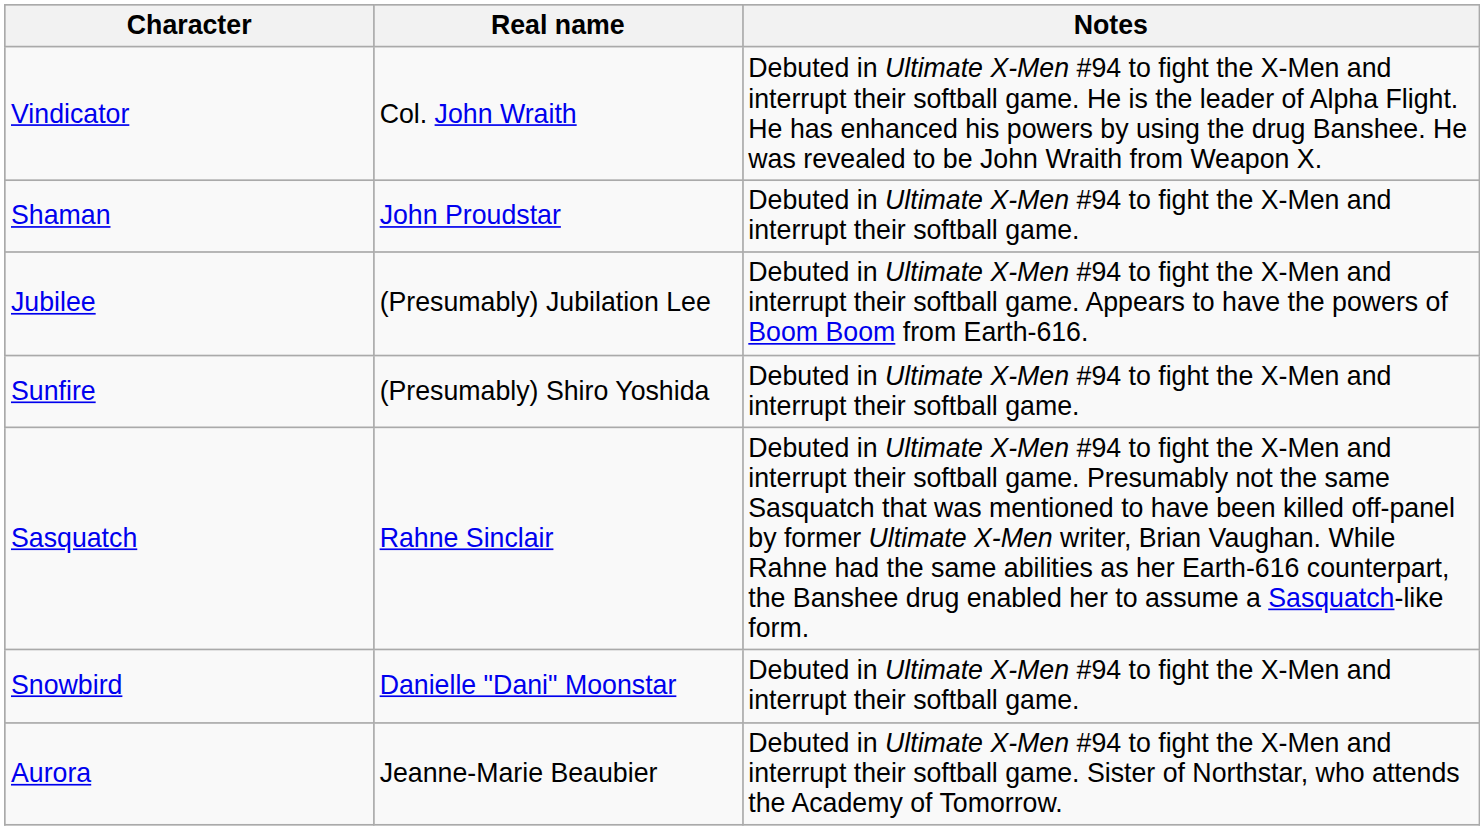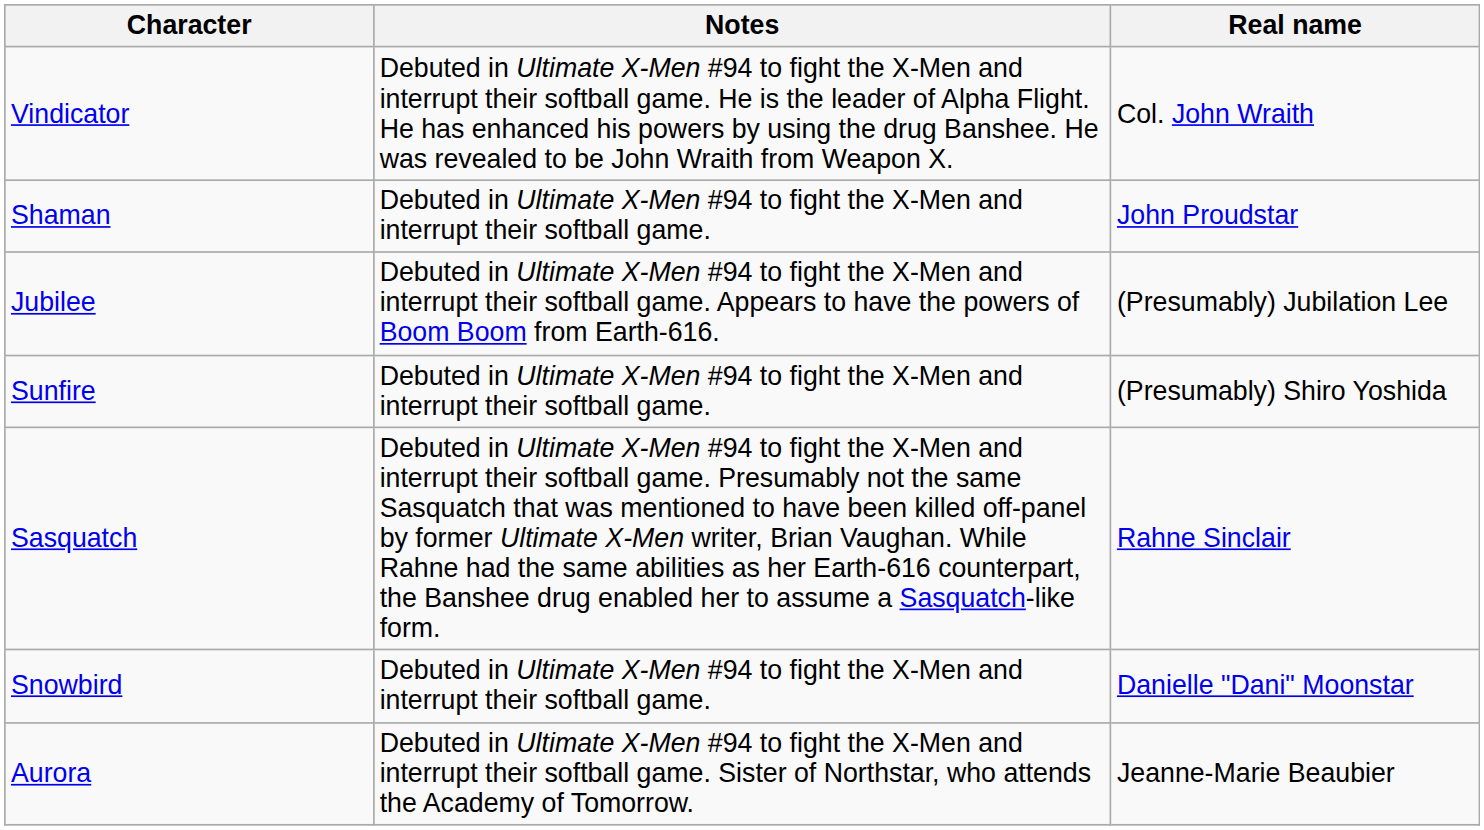 <table class="wikitable" width=100%>
 <tr>
 <th width=20%>Character</th>
+<th width=40%>Notes</th>
 <th width=20%>Real name</th>
-<th width=40%>Notes</th>
 </tr>
 <tr>
 <td><a href='#'>Vindicator</a></td>
+<td>Debuted in <em>Ultimate X-Men</em> #94 to fight the X-Men and interrupt their softball game. He is the leader of Alpha Flight. He has enhanced his powers by using the drug Banshee. He was revealed to be John Wraith from Weapon X.</td>
 <td>Col. <a href='#'>John Wraith</a></td>
-<td>Debuted in <em>Ultimate X-Men</em> #94 to fight the X-Men and interrupt their softball game. He is the leader of Alpha Flight. He has enhanced his powers by using the drug Banshee. He was revealed to be John Wraith from Weapon X.</td>
 </tr>
 <tr>
 <td><a href='#'>Shaman</a></td>
+<td>Debuted in <em>Ultimate X-Men</em> #94 to fight the X-Men and interrupt their softball game.</td>
 <td><a href='#'>John Proudstar</a></td>
-<td>Debuted in <em>Ultimate X-Men</em> #94 to fight the X-Men and interrupt their softball game.</td>
 </tr>
 <tr>
 <td><a href='#'>Jubilee</a></td>
+<td>Debuted in <em>Ultimate X-Men</em> #94 to fight the X-Men and interrupt their softball game. Appears to have the powers of <a href='#'>Boom Boom</a> from Earth-616.</td>
 <td>(Presumably) Jubilation Lee</td>
-<td>Debuted in <em>Ultimate X-Men</em> #94 to fight the X-Men and interrupt their softball game. Appears to have the powers of <a href='#'>Boom Boom</a> from Earth-616.</td>
 </tr>
 <tr>
 <td><a href='#'>Sunfire</a></td>
+<td>Debuted in <em>Ultimate X-Men</em> #94 to fight the X-Men and interrupt their softball game.</td>
 <td>(Presumably) Shiro Yoshida</td>
-<td>Debuted in <em>Ultimate X-Men</em> #94 to fight the X-Men and interrupt their softball game.</td>
 </tr>
 <tr>
 <td><a href='#'>Sasquatch</a></td>
+<td>Debuted in <em>Ultimate X-Men</em> #94 to fight the X-Men and interrupt their softball game. Presumably not the same Sasquatch that was mentioned to have been killed off-panel by former <em>Ultimate X-Men</em> writer, Brian Vaughan. While Rahne had the same abilities as her Earth-616 counterpart, the Banshee drug enabled her to assume a <a href='#'>Sasquatch</a>-like form.</td>
 <td><a href='#'>Rahne Sinclair</a></td>
-<td>Debuted in <em>Ultimate X-Men</em> #94 to fight the X-Men and interrupt their softball game. Presumably not the same Sasquatch that was mentioned to have been killed off-panel by former <em>Ultimate X-Men</em> writer, Brian Vaughan. While Rahne had the same abilities as her Earth-616 counterpart, the Banshee drug enabled her to assume a <a href='#'>Sasquatch</a>-like form.</td>
 </tr>
 <tr>
 <td><a href='#'>Snowbird</a></td>
+<td>Debuted in <em>Ultimate X-Men</em> #94 to fight the X-Men and interrupt their softball game.</td>
 <td><a href='#'>Danielle "Dani" Moonstar</a></td>
-<td>Debuted in <em>Ultimate X-Men</em> #94 to fight the X-Men and interrupt their softball game.</td>
 </tr>
 <tr>
 <td><a href='#'>Aurora</a></td>
+<td>Debuted in <em>Ultimate X-Men</em> #94 to fight the X-Men and interrupt their softball game. Sister of Northstar, who attends the Academy of Tomorrow.</td>
 <td>Jeanne-Marie Beaubier</td>
-<td>Debuted in <em>Ultimate X-Men</em> #94 to fight the X-Men and interrupt their softball game. Sister of Northstar, who attends the Academy of Tomorrow.</td>
 </tr>
 </table>
